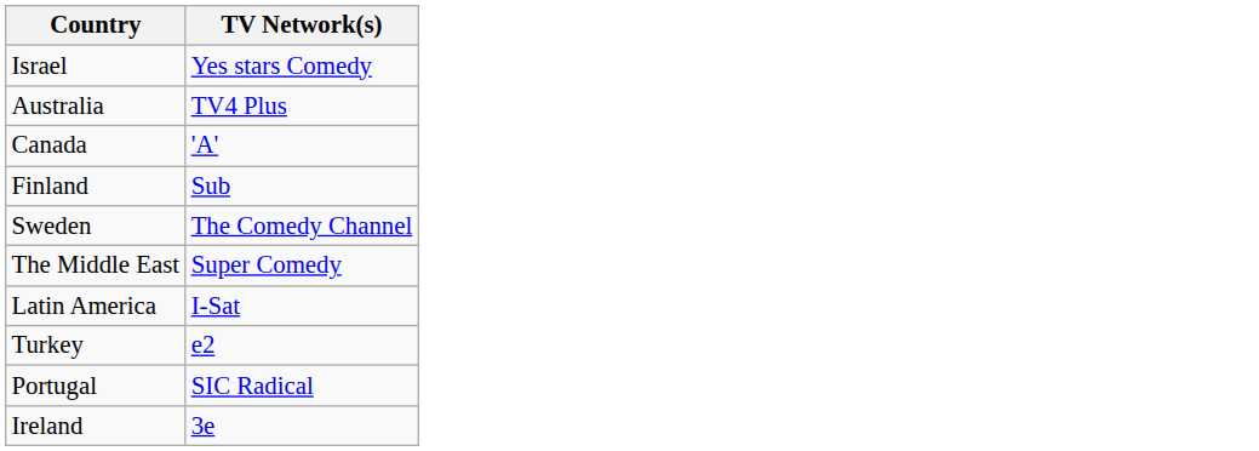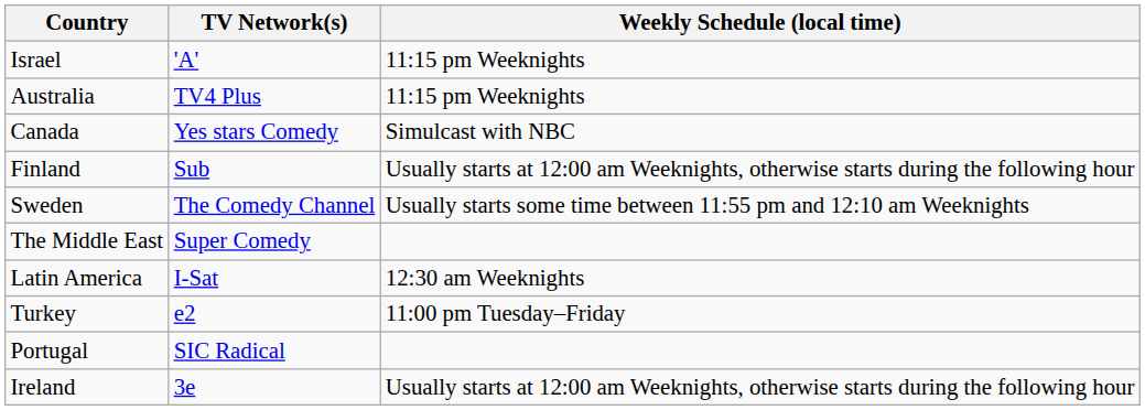 <table class="wikitable sortable">
 <tr>
 <th>Country</th>
 <th>TV Network(s)</th>
+<th>Weekly Schedule (local time)</th>
 </tr>
 <tr>
 <td> Israel</td>
-<td><a href='#'>Yes stars Comedy</a></td>
+<td><a href='#'>'A'</a></td>
+<td>11:15 pm Weeknights</td>
 </tr>
 <tr>
 <td> Australia</td>
 <td><a href='#'>TV4 Plus</a></td>
+<td>11:15 pm Weeknights</td>
 </tr>
 <tr>
 <td> Canada</td>
-<td><a href='#'>'A'</a></td>
+<td><a href='#'>Yes stars Comedy</a></td>
+<td>Simulcast with NBC</td>
 </tr>
 <tr>
 <td> Finland</td>
 <td><a href='#'>Sub</a></td>
+<td>Usually starts at 12:00 am Weeknights, otherwise starts during the following hour</td>
 </tr>
 <tr>
 <td> Sweden</td>
 <td><a href='#'>The Comedy Channel</a></td>
+<td>Usually starts some time between 11:55 pm and 12:10 am Weeknights</td>
 </tr>
 <tr>
 <td>The Middle East</td>
 <td><a href='#'>Super Comedy</a></td>
+<td></td>
 </tr>
 <tr>
 <td>Latin America</td>
 <td><a href='#'>I-Sat</a></td>
+<td>12:30 am Weeknights</td>
 </tr>
 <tr>
 <td> Turkey</td>
 <td><a href='#'>e2</a></td>
+<td>11:00 pm Tuesday–Friday</td>
 </tr>
 <tr>
 <td> Portugal</td>
 <td><a href='#'>SIC Radical</a></td>
+<td></td>
 </tr>
 <tr>
 <td> Ireland</td>
 <td><a href='#'>3e</a></td>
+<td>Usually starts at 12:00 am Weeknights, otherwise starts during the following hour</td>
 </tr>
 </table>
